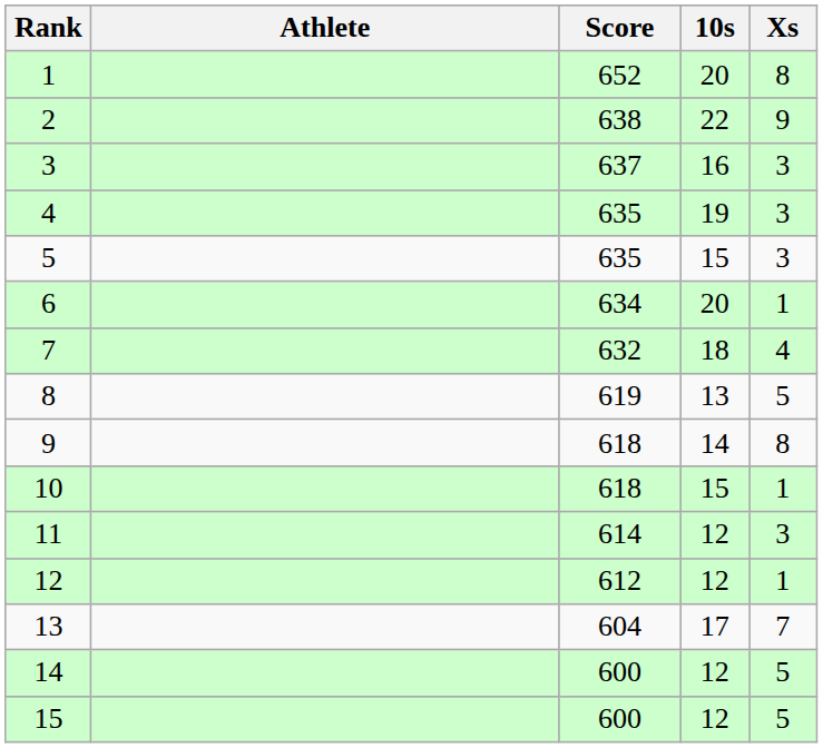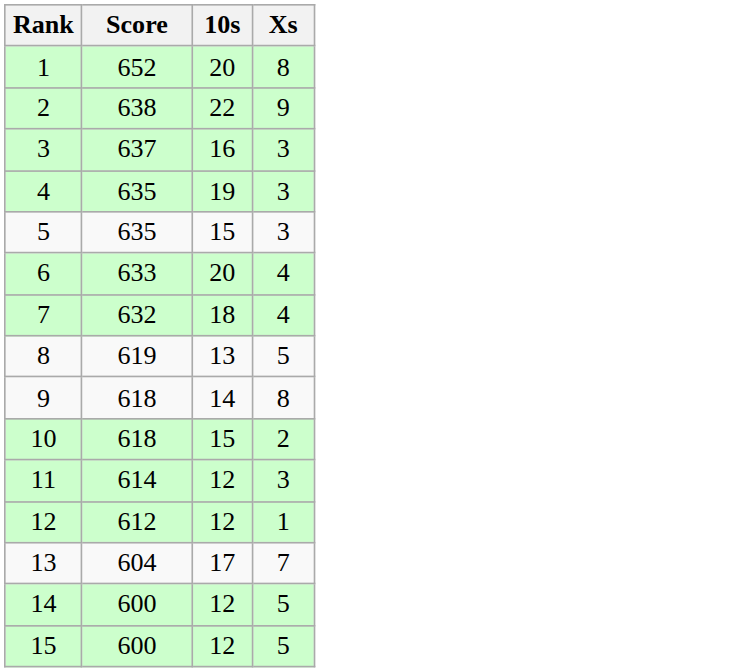 <table class=wikitable style="text-align:center">
 <tr>
 <th width=40>Rank</th>
-<th width=250>Athlete</th>
 <th width=60>Score</th>
 <th width=30>10s</th>
 <th width=30>Xs</th>
 </tr>
 <tr bgcolor="ccffcc">
 <td>1</td>
-<td align=left></td>
 <td>652</td>
 <td>20</td>
 <td>8</td>
 </tr>
 <tr bgcolor="ccffcc">
 <td>2</td>
-<td align=left></td>
 <td>638</td>
 <td>22</td>
 <td>9</td>
 </tr>
 <tr bgcolor="ccffcc">
 <td>3</td>
-<td align=left></td>
 <td>637</td>
 <td>16</td>
 <td>3</td>
 </tr>
 <tr bgcolor="ccffcc">
 <td>4</td>
-<td align=left></td>
 <td>635</td>
 <td>19</td>
 <td>3</td>
 </tr>
 <tr>
 <td>5</td>
-<td align=left></td>
 <td>635</td>
 <td>15</td>
 <td>3</td>
 </tr>
 <tr bgcolor="ccffcc">
 <td>6</td>
-<td align=left></td>
-<td>634</td>
+<td>633</td>
 <td>20</td>
-<td>1</td>
+<td>4</td>
 </tr>
 <tr bgcolor="ccffcc">
 <td>7</td>
-<td align=left></td>
 <td>632</td>
 <td>18</td>
 <td>4</td>
 </tr>
 <tr>
 <td>8</td>
-<td align=left></td>
 <td>619</td>
 <td>13</td>
 <td>5</td>
 </tr>
 <tr>
 <td>9</td>
-<td align=left></td>
 <td>618</td>
 <td>14</td>
 <td>8</td>
 </tr>
 <tr bgcolor="ccffcc">
 <td>10</td>
-<td align=left></td>
 <td>618</td>
 <td>15</td>
-<td>1</td>
+<td>2</td>
 </tr>
 <tr bgcolor="ccffcc">
 <td>11</td>
-<td align=left></td>
 <td>614</td>
 <td>12</td>
 <td>3</td>
 </tr>
 <tr bgcolor="ccffcc">
 <td>12</td>
-<td align=left></td>
 <td>612</td>
 <td>12</td>
 <td>1</td>
 </tr>
 <tr>
 <td>13</td>
-<td align=left></td>
 <td>604</td>
 <td>17</td>
 <td>7</td>
 </tr>
 <tr bgcolor="ccffcc">
 <td>14</td>
-<td align=left></td>
 <td>600</td>
 <td>12</td>
 <td>5</td>
 </tr>
 <tr bgcolor="ccffcc">
 <td>15</td>
-<td align=left></td>
 <td>600</td>
 <td>12</td>
 <td>5</td>
 </tr>
 </table>
